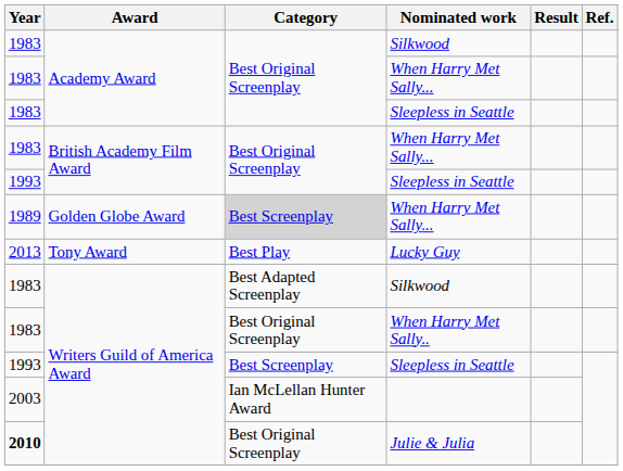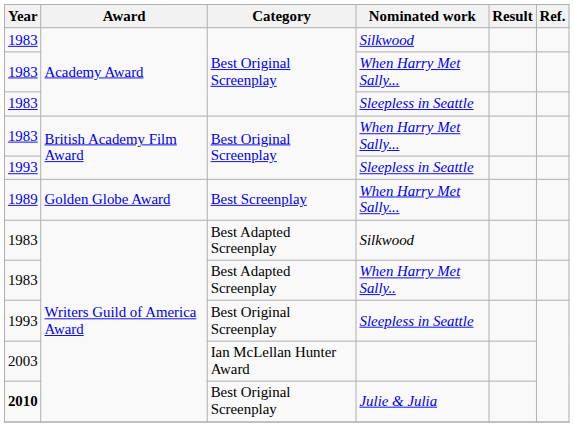 <table class="wikitable unsortable">
 <tr>
 <th>Year</th>
 <th>Award</th>
 <th>Category</th>
 <th>Nominated work</th>
 <th>Result</th>
 <th>Ref.</th>
 </tr>
 <tr>
 <td><a href='#'>1983</a></td>
 <td rowspan=3><a href='#'>Academy Award</a></td>
 <td rowspan=3><a href='#'>Best Original Screenplay</a></td>
 <td><em><a href='#'>Silkwood</a></em></td>
 <td></td>
 <td></td>
 </tr>
 <tr>
 <td><a href='#'>1983</a></td>
 <td><em><a href='#'>When Harry Met Sally...</a></em></td>
 <td></td>
 <td></td>
 </tr>
 <tr>
 <td><a href='#'>1983</a></td>
 <td><em><a href='#'>Sleepless in Seattle</a></em></td>
 <td></td>
 <td></td>
 </tr>
 <tr>
 <td><a href='#'>1983</a></td>
 <td rowspan=2><a href='#'>British Academy Film Award</a></td>
 <td rowspan=2><a href='#'>Best Original Screenplay</a></td>
 <td><em><a href='#'>When Harry Met Sally...</a></em></td>
 <td></td>
 <td></td>
 </tr>
 <tr>
 <td><a href='#'>1993</a></td>
 <td><em><a href='#'>Sleepless in Seattle</a></em></td>
 <td></td>
 <td></td>
 </tr>
 <tr>
 <td><a href='#'>1989</a></td>
 <td><a href='#'>Golden Globe Award</a></td>
-<td style="background: lightgrey;"><a href='#'>Best Screenplay</a></td>
+<td><a href='#'>Best Screenplay</a></td>
 <td><em><a href='#'>When Harry Met Sally...</a></em></td>
-<td></td>
-<td></td>
-</tr>
-<tr>
-<td><a href='#'>2013</a></td>
-<td><a href='#'>Tony Award</a></td>
-<td><a href='#'>Best Play</a></td>
-<td><em><a href='#'>Lucky Guy</a></em></td>
 <td></td>
 <td></td>
 </tr>
 <tr>
 <td>1983</td>
 <td rowspan=5><a href='#'>Writers Guild of America Award</a></td>
 <td>Best Adapted Screenplay</td>
 <td><em>Silkwood</em></td>
 <td></td>
 <td></td>
 </tr>
 <tr>
 <td>1983</td>
-<td>Best Original Screenplay</td>
+<td>Best Adapted Screenplay</td>
 <td><em><a href='#'>When Harry Met Sally..</a></em></td>
 <td></td>
 <td></td>
 </tr>
 <tr>
 <td>1993</td>
-<td><a href='#'>Best Screenplay</a></td>
+<td>Best Original Screenplay</td>
 <td><em><a href='#'>Sleepless in Seattle</a></em></td>
 <td></td>
 <td rowspan=3></td>
 </tr>
 <tr>
 <td>2003</td>
 <td>Ian McLellan Hunter Award</td>
 <td></td>
 <td></td>
 </tr>
 <tr>
 <td><strong>2010</strong></td>
 <td>Best Original Screenplay</td>
 <td><em><a href='#'>Julie & Julia</a></em></td>
 <td></td>
 </tr>
 <tr>
 </tr>
 </table>
